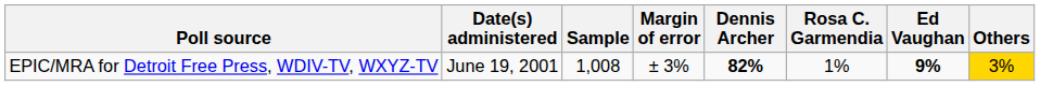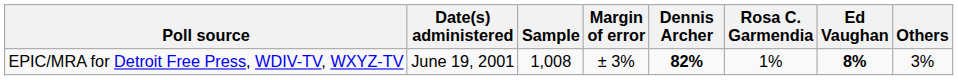 <table class="wikitable" style="font-size:90%;text-align:center;">
 <tr valign=bottom>
 <th>Poll source</th>
 <th>Date(s)<br>administered</th>
 <th>Sample</th>
 <th>Margin<br>of error</th>
 <th style="width:60px;">Dennis<br>Archer</th>
 <th style="width:60px;">Rosa C.<br>Garmendia</th>
 <th style="width:60px;">Ed<br>Vaughan</th>
 <th>Others</th>
 </tr>
 <tr>
 <td style="text-align:left;">EPIC/MRA for <a href='#'>Detroit Free Press</a>, <a href='#'>WDIV-TV</a>, <a href='#'>WXYZ-TV</a></td>
 <td>June 19, 2001</td>
 <td>1,008</td>
 <td>± 3%</td>
 <td><strong>82%</strong></td>
 <td>1%</td>
-<td><strong>9%</strong></td>
-<td style="background: gold;">3%</td>
+<td><strong>8%</strong></td>
+<td>3%</td>
 </tr>
 </table>
